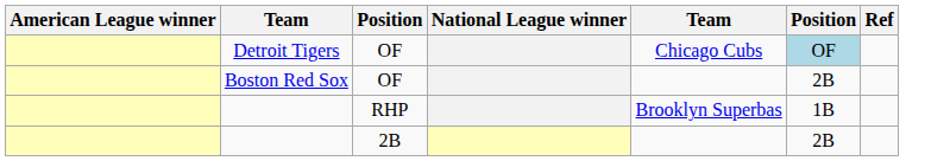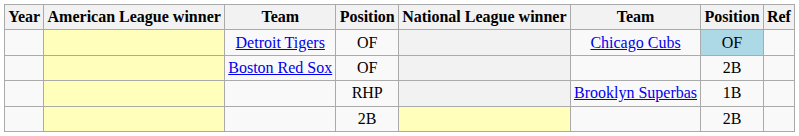 <table class="wikitable sortable plainrowheaders" style="text-align:center;">
 <tr>
+<th scope="col">Year</th>
 <th scope="col">American League winner</th>
 <th scope="col">Team</th>
 <th scope="col">Position</th>
 <th scope="col">National League winner</th>
 <th scope="col">Team</th>
 <th scope="col">Position</th>
 <th scope="col" class="unsortable">Ref</th>
 </tr>
 <tr>
+<td></td>
 <th scope="row" style="text-align:center; background:#ffb;"></th>
 <td><a href='#'>Detroit Tigers</a></td>
 <td>OF</td>
 <th scope="row" style="text-align:center"></th>
 <td><a href='#'>Chicago Cubs</a></td>
 <td style="background: lightblue;">OF</td>
 <td></td>
 </tr>
 <tr>
+<td></td>
 <th scope="row" style="text-align:center; background:#ffb;"></th>
 <td><a href='#'>Boston Red Sox</a></td>
 <td>OF</td>
 <th scope="row" style="text-align:center"></th>
 <td></td>
 <td>2B</td>
 <td></td>
 </tr>
 <tr>
+<td></td>
 <th scope="row" style="text-align:center; background:#ffb;"></th>
 <td></td>
 <td>RHP</td>
 <th scope="row" style="text-align:center"></th>
 <td><a href='#'>Brooklyn Superbas</a></td>
 <td>1B</td>
 <td></td>
 </tr>
 <tr>
+<td></td>
 <th scope="row" style="text-align:center; background:#ffb;"></th>
 <td></td>
 <td>2B</td>
 <th scope="row" style="text-align:center; background:#ffb;"></th>
 <td></td>
 <td>2B</td>
 <td></td>
 </tr>
 </table>
